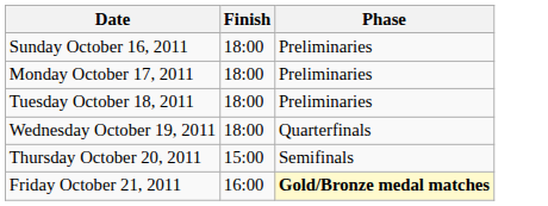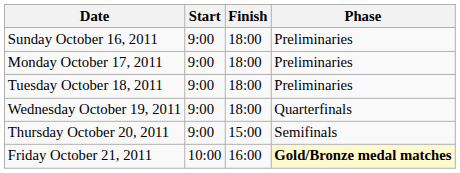 <table class=wikitable>
 <tr>
 <th>Date</th>
+<th>Start</th>
 <th>Finish</th>
 <th>Phase</th>
 </tr>
 <tr>
 <td>Sunday October 16, 2011</td>
+<td>9:00</td>
 <td>18:00</td>
 <td>Preliminaries</td>
 </tr>
 <tr>
 <td>Monday October 17, 2011</td>
+<td>9:00</td>
 <td>18:00</td>
 <td>Preliminaries</td>
 </tr>
 <tr>
 <td>Tuesday October 18, 2011</td>
+<td>9:00</td>
 <td>18:00</td>
 <td>Preliminaries</td>
 </tr>
 <tr>
 <td>Wednesday October 19, 2011</td>
+<td>9:00</td>
 <td>18:00</td>
 <td>Quarterfinals</td>
 </tr>
 <tr>
 <td>Thursday October 20, 2011</td>
+<td>9:00</td>
 <td>15:00</td>
 <td>Semifinals</td>
 </tr>
 <tr>
 <td>Friday October 21, 2011</td>
+<td>10:00</td>
 <td>16:00</td>
 <td style=background:lemonchiffon><strong>Gold/Bronze medal matches</strong></td>
 </tr>
 </table>
